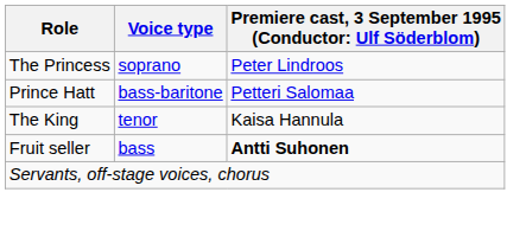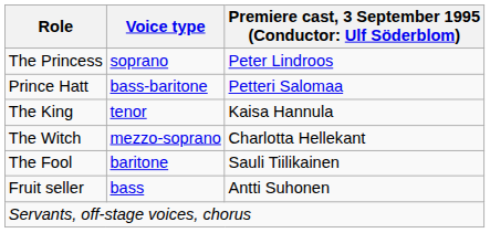 <table class="wikitable">
 <tr>
 <th>Role</th>
 <th><a href='#'>Voice type</a></th>
 <th>Premiere cast, 3 September 1995<br>(Conductor: <a href='#'>Ulf Söderblom</a>)</th>
 </tr>
 <tr>
 <td>The Princess</td>
 <td><a href='#'>soprano</a></td>
 <td><a href='#'>Peter Lindroos</a></td>
 </tr>
 <tr>
 <td>Prince Hatt</td>
 <td><a href='#'>bass-baritone</a></td>
 <td><a href='#'>Petteri Salomaa</a></td>
 </tr>
 <tr>
 <td>The King</td>
 <td><a href='#'>tenor</a></td>
 <td>Kaisa Hannula</td>
 </tr>
 <tr>
+<td>The Witch</td>
+<td><a href='#'>mezzo-soprano</a></td>
+<td>Charlotta Hellekant</td>
+</tr>
+<tr>
+<td>The Fool</td>
+<td><a href='#'>baritone</a></td>
+<td>Sauli Tiilikainen</td>
+</tr>
+<tr>
 <td>Fruit seller</td>
 <td><a href='#'>bass</a></td>
-<td><strong>Antti Suhonen</strong></td>
+<td>Antti Suhonen</td>
 </tr>
 <tr>
 <td colspan="3"><em>Servants, off-stage voices, chorus</em></td>
 </tr>
 </table>
